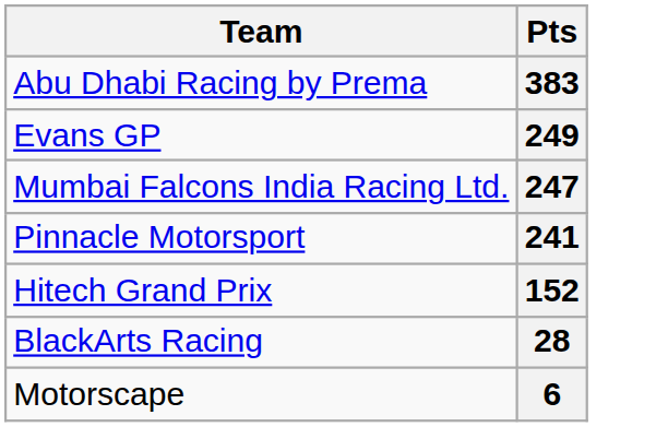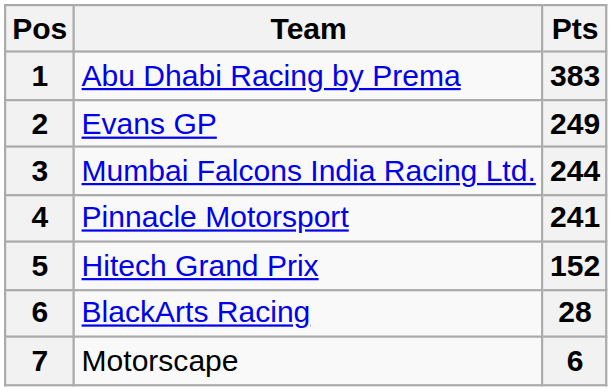 <table class="wikitable" style="font-size: 85%; text-align: center;">
 <tr valign=top>
+<th valign=middle>Pos</th>
 <th valign=middle>Team</th>
 <th>Pts</th>
 </tr>
 <tr>
+<th>1</th>
 <td align=left> <a href='#'>Abu Dhabi Racing by Prema</a></td>
 <th>383</th>
 </tr>
 <tr>
+<th>2</th>
 <td align="left"> <a href='#'>Evans GP</a></td>
 <th>249</th>
 </tr>
 <tr>
+<th>3</th>
 <td align="left" nowrap> <a href='#'>Mumbai Falcons India Racing Ltd.</a></td>
-<th>247</th>
+<th>244</th>
 </tr>
 <tr>
+<th>4</th>
 <td align="left"> <a href='#'>Pinnacle Motorsport</a></td>
 <th>241</th>
 </tr>
 <tr>
+<th>5</th>
 <td align="left"> <a href='#'>Hitech Grand Prix</a></td>
 <th>152</th>
 </tr>
 <tr>
+<th>6</th>
 <td align=left> <a href='#'>BlackArts Racing</a></td>
 <th>28</th>
 </tr>
 <tr>
+<th>7</th>
 <td align=left> Motorscape</td>
 <th>6</th>
 </tr>
 </table>
